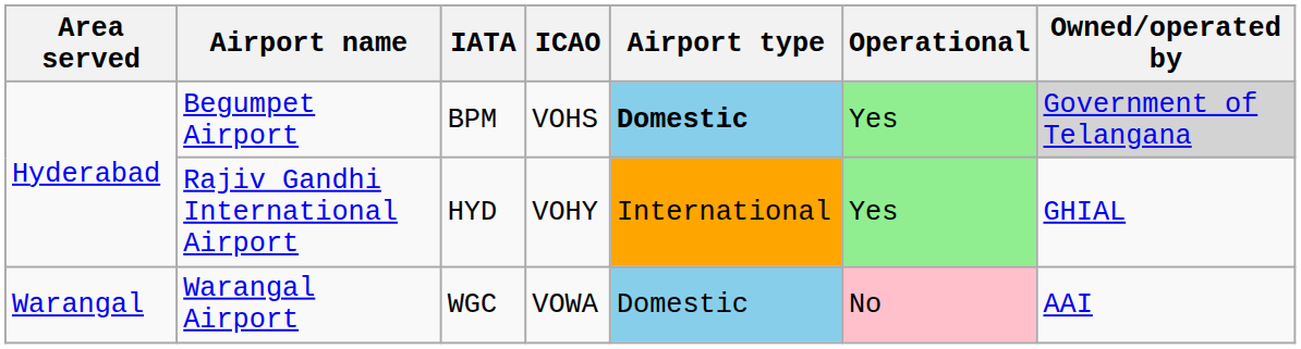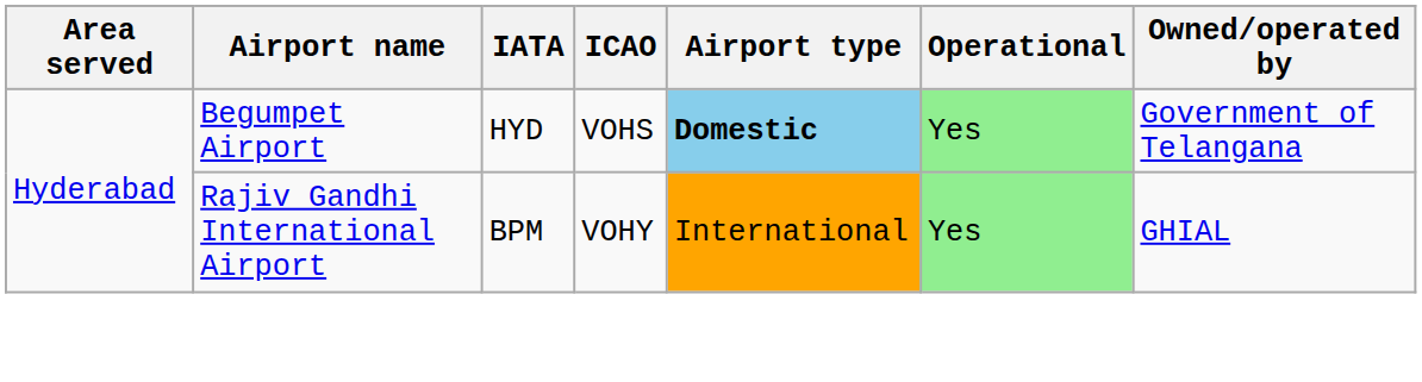 <table class="sortable wikitable"style="text-align:left;"style="font-size: 85%">
 <tr>
 <th style="width:10em;">Area served</th>
 <th style="width:25em;">Airport name</th>
 <th style="width:5em;">IATA</th>
 <th style="width:5em;">ICAO</th>
 <th style="width:10em;">Airport type</th>
 <th style="width:5em;">Operational</th>
 <th style="width:15em;">Owned/operated by</th>
 </tr>
 <tr>
 <td rowspan="2"><a href='#'>Hyderabad</a></td>
 <td><a href='#'>Begumpet Airport</a></td>
-<td>BPM</td>
+<td>HYD</td>
 <td>VOHS</td>
 <td style="background:skyblue;"><strong>Domestic</strong></td>
 <td style="background:lightgreen;">Yes</td>
-<td style="background: lightgrey;"><a href='#'>Government of Telangana</a></td>
+<td><a href='#'>Government of Telangana</a></td>
 </tr>
 <tr>
 <td><a href='#'>Rajiv Gandhi International Airport</a></td>
-<td>HYD</td>
+<td>BPM</td>
 <td>VOHY</td>
 <td style="background:orange;">International</td>
 <td style="background:lightgreen;">Yes</td>
 <td><a href='#'>GHIAL</a></td>
 </tr>
-<tr>
-<td><a href='#'>Warangal</a></td>
-<td><a href='#'>Warangal Airport</a></td>
-<td>WGC</td>
-<td>VOWA</td>
-<td style="background:skyblue;">Domestic</td>
-<td style="background:pink;">No</td>
-<td><a href='#'>AAI</a></td>
-</tr>
 </table>
